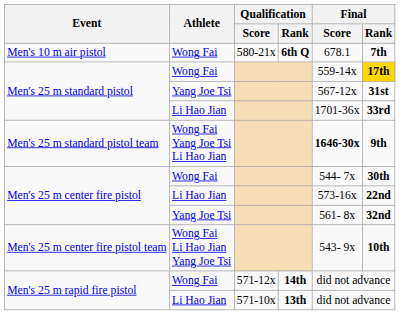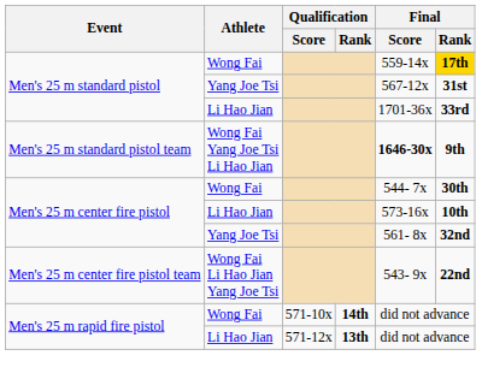 <table class="wikitable" style="font-size:90%">
 <tr>
 <th rowspan="2">Event</th>
 <th rowspan="2">Athlete</th>
 <th colspan="2">Qualification</th>
 <th colspan="2">Final</th>
 </tr>
 <tr>
 <th>Score</th>
 <th>Rank</th>
 <th>Score</th>
 <th>Rank</th>
-</tr>
-<tr>
-<td><a href='#'>Men's 10 m air pistol</a></td>
-<td><a href='#'>Wong Fai</a></td>
-<td align=center>580-21x</td>
-<td align=center><strong>6th Q</strong></td>
-<td align=center>678.1</td>
-<td align=center><strong>7th</strong></td>
 </tr>
 <tr>
 <td rowspan=3><a href='#'>Men's 25 m standard pistol</a></td>
 <td><a href='#'>Wong Fai</a></td>
 <td colspan=2 bgcolor=wheat></td>
 <td align=center>559-14x</td>
 <td align=center style="background: gold;"><strong>17th</strong></td>
 </tr>
 <tr>
 <td><a href='#'>Yang Joe Tsi</a></td>
 <td colspan=2 bgcolor=wheat></td>
 <td align=center>567-12x</td>
 <td align=center><strong>31st</strong></td>
 </tr>
 <tr>
 <td><a href='#'>Li Hao Jian</a></td>
 <td colspan=2 bgcolor=wheat></td>
 <td align=center>1701-36x</td>
 <td align=center><strong>33rd</strong></td>
 </tr>
 <tr>
 <td><a href='#'>Men's 25 m standard pistol team</a></td>
 <td><a href='#'>Wong Fai</a><br><a href='#'>Yang Joe Tsi</a><br><a href='#'>Li Hao Jian</a></td>
 <td colspan=2 bgcolor=wheat></td>
 <td align=center><strong>1646-30x</strong></td>
 <td align=center><strong>9th</strong></td>
 </tr>
 <tr>
 <td rowspan=3><a href='#'>Men's 25 m center fire pistol</a></td>
 <td><a href='#'>Wong Fai</a></td>
 <td colspan=2 bgcolor=wheat></td>
 <td align=center>544- 7x</td>
 <td align=center><strong>30th</strong></td>
 </tr>
 <tr>
 <td><a href='#'>Li Hao Jian</a></td>
 <td colspan=2 bgcolor=wheat></td>
 <td align=center>573-16x</td>
-<td align=center><strong>22nd</strong></td>
+<td align=center><strong>10th</strong></td>
 </tr>
 <tr>
 <td><a href='#'>Yang Joe Tsi</a></td>
 <td colspan=2 bgcolor=wheat></td>
 <td align=center>561- 8x</td>
 <td align=center><strong>32nd</strong></td>
 </tr>
 <tr>
 <td><a href='#'>Men's 25 m center fire pistol team</a></td>
 <td><a href='#'>Wong Fai</a><br><a href='#'>Li Hao Jian</a><br><a href='#'>Yang Joe Tsi</a></td>
 <td colspan=2 bgcolor=wheat></td>
 <td align=center>543- 9x</td>
-<td align=center><strong>10th</strong></td>
+<td align=center><strong>22nd</strong></td>
 </tr>
 <tr>
 <td rowspan=2><a href='#'>Men's 25 m rapid fire pistol</a></td>
 <td><a href='#'>Wong Fai</a></td>
-<td align=center>571-12x</td>
+<td align=center>571-10x</td>
 <td align=center><strong>14th</strong></td>
 <td align=center colspan=2>did not advance</td>
 </tr>
 <tr>
 <td><a href='#'>Li Hao Jian</a></td>
-<td align=center>571-10x</td>
+<td align=center>571-12x</td>
 <td align=center><strong>13th</strong></td>
 <td align=center colspan=2>did not advance</td>
 </tr>
 </table>
